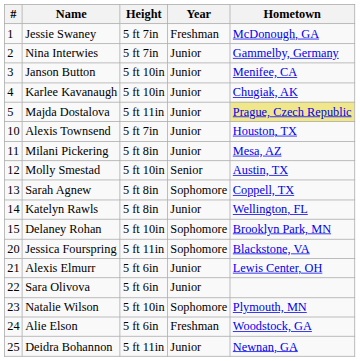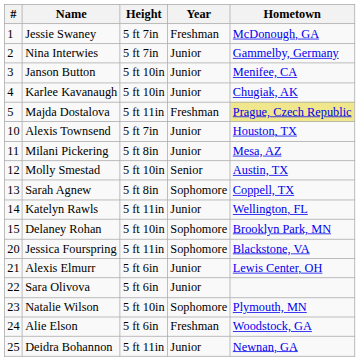 <table class="wikitable">
 <tr>
 <th>#</th>
 <th>Name</th>
 <th>Height</th>
 <th>Year</th>
 <th>Hometown</th>
 </tr>
 <tr>
 <td>1</td>
 <td>Jessie Swaney</td>
 <td>5 ft 7in</td>
 <td>Freshman</td>
 <td><a href='#'>McDonough, GA</a></td>
 </tr>
 <tr>
 <td>2</td>
 <td>Nina Interwies</td>
 <td>5 ft 7in</td>
 <td>Junior</td>
 <td><a href='#'>Gammelby, Germany</a></td>
 </tr>
 <tr>
 <td>3</td>
 <td>Janson Button</td>
 <td>5 ft 10in</td>
 <td>Junior</td>
 <td><a href='#'>Menifee, CA</a></td>
 </tr>
 <tr>
 <td>4</td>
 <td>Karlee Kavanaugh</td>
 <td>5 ft 10in</td>
 <td>Junior</td>
 <td><a href='#'>Chugiak, AK</a></td>
 </tr>
 <tr>
 <td>5</td>
 <td>Majda Dostalova</td>
 <td>5 ft 11in</td>
-<td>Junior</td>
+<td>Freshman</td>
 <td style="background: khaki;"><a href='#'>Prague, Czech Republic</a></td>
 </tr>
 <tr>
 <td>10</td>
 <td>Alexis Townsend</td>
 <td>5 ft 7in</td>
 <td>Junior</td>
 <td><a href='#'>Houston, TX</a></td>
 </tr>
 <tr>
 <td>11</td>
 <td>Milani Pickering</td>
 <td>5 ft 8in</td>
 <td>Junior</td>
 <td><a href='#'>Mesa, AZ</a></td>
 </tr>
 <tr>
 <td>12</td>
 <td>Molly Smestad</td>
 <td>5 ft 10in</td>
 <td>Senior</td>
 <td><a href='#'>Austin, TX</a></td>
 </tr>
 <tr>
 <td>13</td>
 <td>Sarah Agnew</td>
 <td>5 ft 8in</td>
 <td>Sophomore</td>
 <td><a href='#'>Coppell, TX</a></td>
 </tr>
 <tr>
 <td>14</td>
 <td>Katelyn Rawls</td>
-<td>5 ft 8in</td>
+<td>5 ft 11in</td>
 <td>Junior</td>
 <td><a href='#'>Wellington, FL</a></td>
 </tr>
 <tr>
 <td>15</td>
 <td>Delaney Rohan</td>
 <td>5 ft 10in</td>
 <td>Sophomore</td>
 <td><a href='#'>Brooklyn Park, MN</a></td>
 </tr>
 <tr>
 <td>20</td>
 <td>Jessica Fourspring</td>
 <td>5 ft 11in</td>
 <td>Sophomore</td>
 <td><a href='#'>Blackstone, VA</a></td>
 </tr>
 <tr>
 <td>21</td>
 <td>Alexis Elmurr</td>
 <td>5 ft 6in</td>
 <td>Junior</td>
 <td><a href='#'>Lewis Center, OH</a></td>
 </tr>
 <tr>
 <td>22</td>
 <td>Sara Olivova</td>
 <td>5 ft 6in</td>
 <td>Junior</td>
 <td></td>
 </tr>
 <tr>
 <td>23</td>
 <td>Natalie Wilson</td>
 <td>5 ft 10in</td>
 <td>Sophomore</td>
 <td><a href='#'>Plymouth, MN</a></td>
 </tr>
 <tr>
 <td>24</td>
 <td>Alie Elson</td>
 <td>5 ft 6in</td>
 <td>Freshman</td>
 <td><a href='#'>Woodstock, GA</a></td>
 </tr>
 <tr>
 <td>25</td>
 <td>Deidra Bohannon</td>
 <td>5 ft 11in</td>
 <td>Junior</td>
 <td><a href='#'>Newnan, GA</a></td>
 </tr>
 </table>
